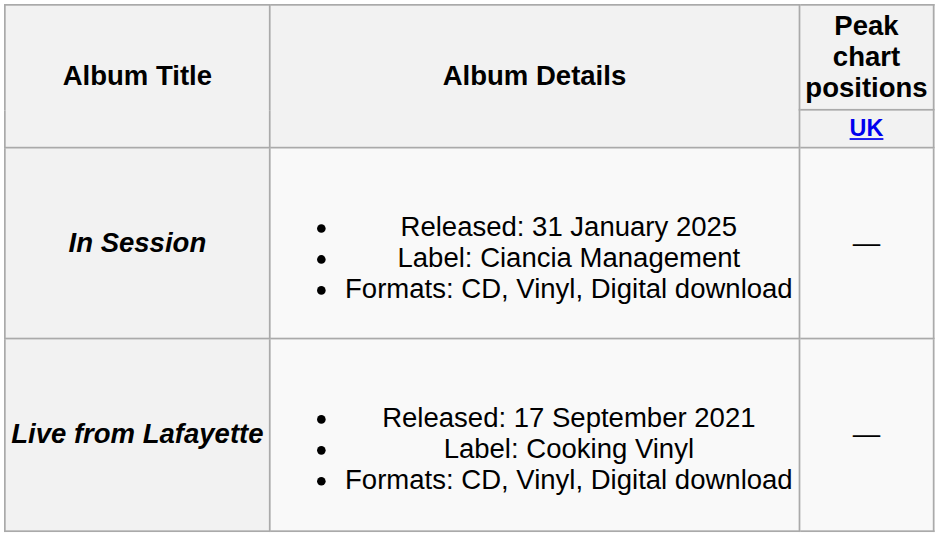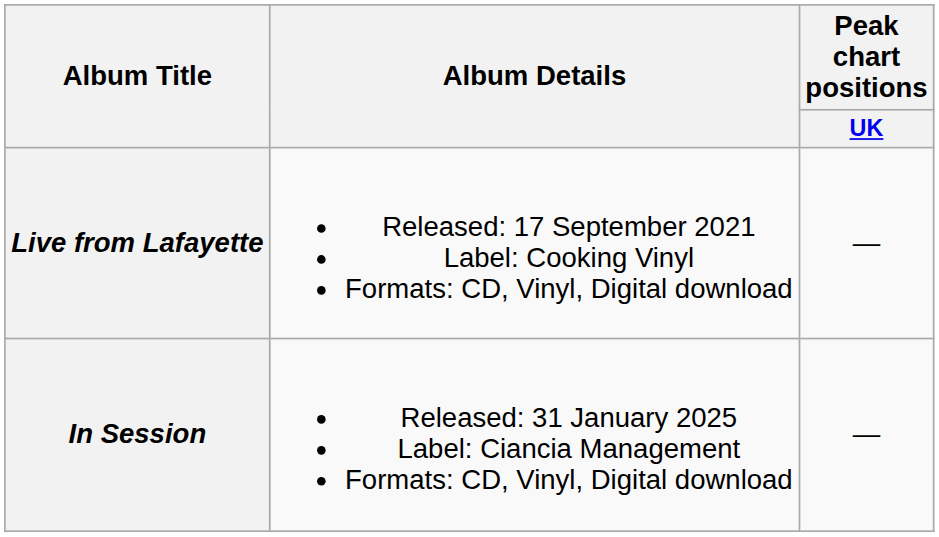 <table class="wikitable plainrowheaders" style="text-align:center;">
 <tr>
 <th scope="col" rowspan="2">Album Title</th>
 <th scope="col" rowspan="2">Album Details</th>
 <th scope="col">Peak chart positions</th>
 </tr>
 <tr>
 <th scope="col" style="width:4em;font-size:85%"><a href='#'>UK</a><br></th>
 </tr>
 <tr>
+<th scope="row"><em>Live from Lafayette</em></th>
+<td><br><ul><li>Released: 17 September 2021</li><li>Label: Cooking Vinyl</li><li>Formats: CD, Vinyl, Digital download</li></ul></td>
+<td>—</td>
+</tr>
+<tr>
 <th scope="row"><em>In Session</em></th>
 <td><br><ul><li>Released: 31 January 2025</li><li>Label: Ciancia Management</li><li>Formats: CD, Vinyl, Digital download</li></ul></td>
 <td>—</td>
 </tr>
-<tr>
-<th scope="row"><em>Live from Lafayette</em></th>
-<td><br><ul><li>Released: 17 September 2021</li><li>Label: Cooking Vinyl</li><li>Formats: CD, Vinyl, Digital download</li></ul></td>
-<td>—</td>
-</tr>
 </table>
